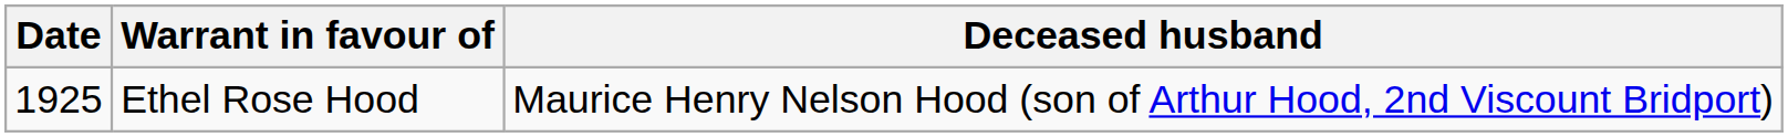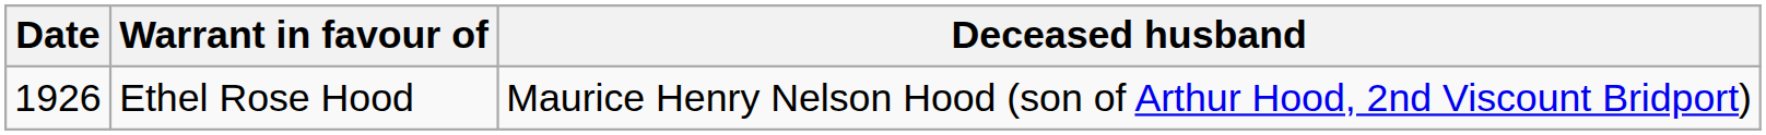 <table class="wikitable">
 <tr>
 <th>Date</th>
 <th>Warrant in favour of</th>
 <th>Deceased husband</th>
 </tr>
 <tr>
-<td>1925</td>
+<td>1926</td>
 <td>Ethel Rose Hood</td>
 <td>Maurice Henry Nelson Hood (son of <a href='#'>Arthur Hood, 2nd Viscount Bridport</a>)</td>
 </tr>
 </table>
